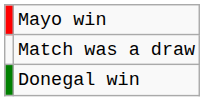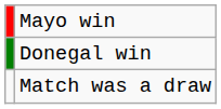 <table class="wikitable">
 <tr>
 <td style="background-color:red"></td>
 <td>Mayo win</td>
 </tr>
 <tr>
+<td style="background-color:green"></td>
+<td>Donegal win</td>
+</tr>
+<tr>
 <td></td>
 <td>Match was a draw</td>
 </tr>
-<tr>
-<td style="background-color:green"></td>
-<td>Donegal win</td>
-</tr>
 </table>
